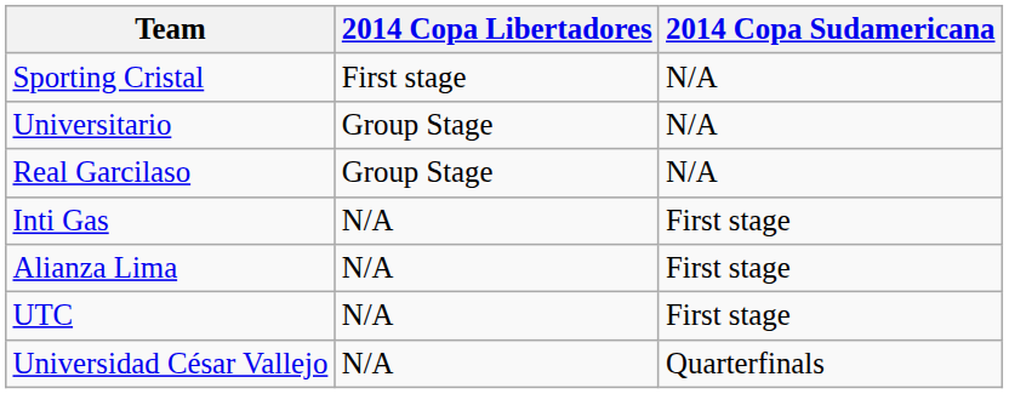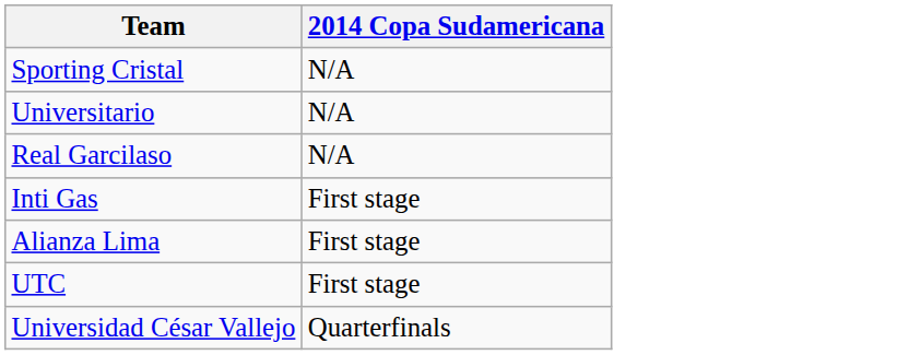 <table class="wikitable">
 <tr>
 <th>Team</th>
-<th><a href='#'>2014 Copa Libertadores</a></th>
 <th><a href='#'>2014 Copa Sudamericana</a></th>
 </tr>
 <tr>
 <td><a href='#'>Sporting Cristal</a></td>
-<td>First stage</td>
 <td>N/A</td>
 </tr>
 <tr>
 <td><a href='#'>Universitario</a></td>
-<td>Group Stage</td>
 <td>N/A</td>
 </tr>
 <tr>
 <td><a href='#'>Real Garcilaso</a></td>
-<td>Group Stage</td>
 <td>N/A</td>
 </tr>
 <tr>
 <td><a href='#'>Inti Gas</a></td>
-<td>N/A</td>
 <td>First stage</td>
 </tr>
 <tr>
 <td><a href='#'>Alianza Lima</a></td>
-<td>N/A</td>
 <td>First stage</td>
 </tr>
 <tr>
 <td><a href='#'>UTC</a></td>
-<td>N/A</td>
 <td>First stage</td>
 </tr>
 <tr>
 <td><a href='#'>Universidad César Vallejo</a></td>
-<td>N/A</td>
 <td>Quarterfinals</td>
 </tr>
 </table>
